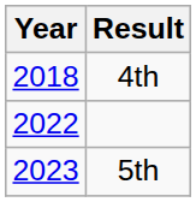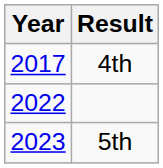 <table class="wikitable" style="text-align:center">
 <tr>
 <th>Year</th>
 <th>Result</th>
 </tr>
 <tr>
-<td><a href='#'>2018</a></td>
+<td><a href='#'>2017</a></td>
 <td>4th</td>
 </tr>
 <tr>
 <td><a href='#'>2022</a></td>
 <td></td>
 </tr>
 <tr>
 <td><a href='#'>2023</a></td>
 <td>5th</td>
 </tr>
 </table>
